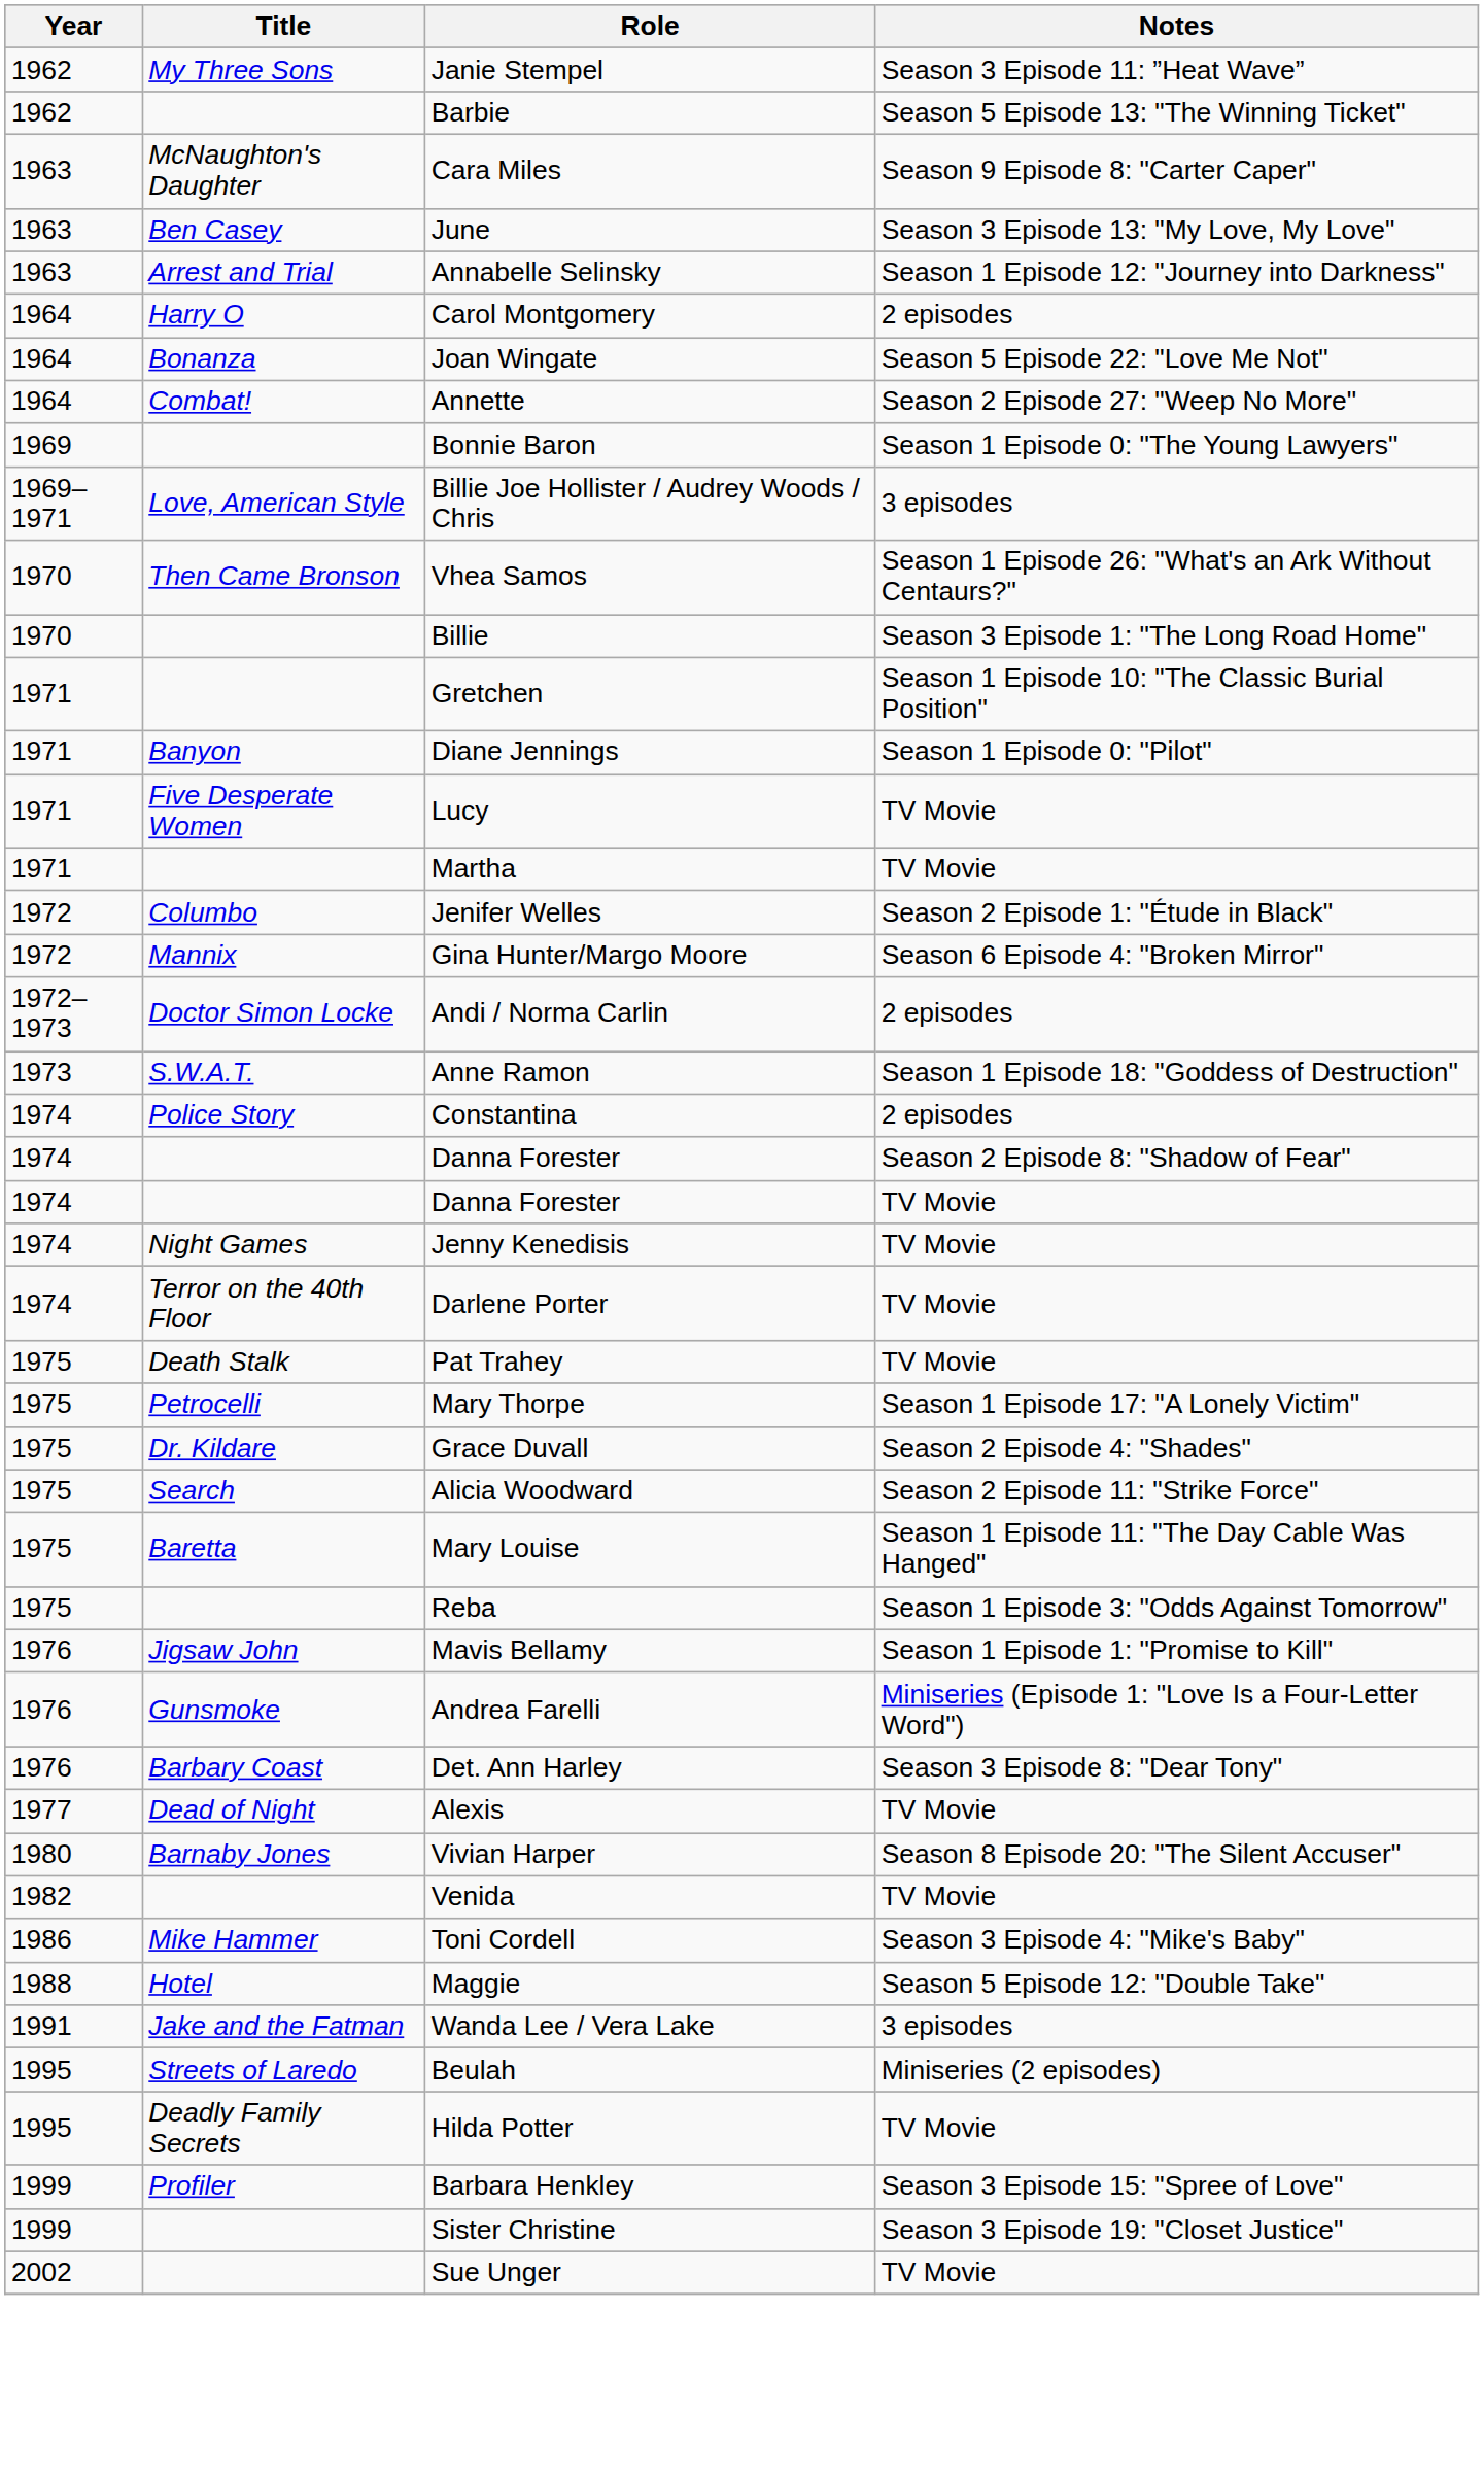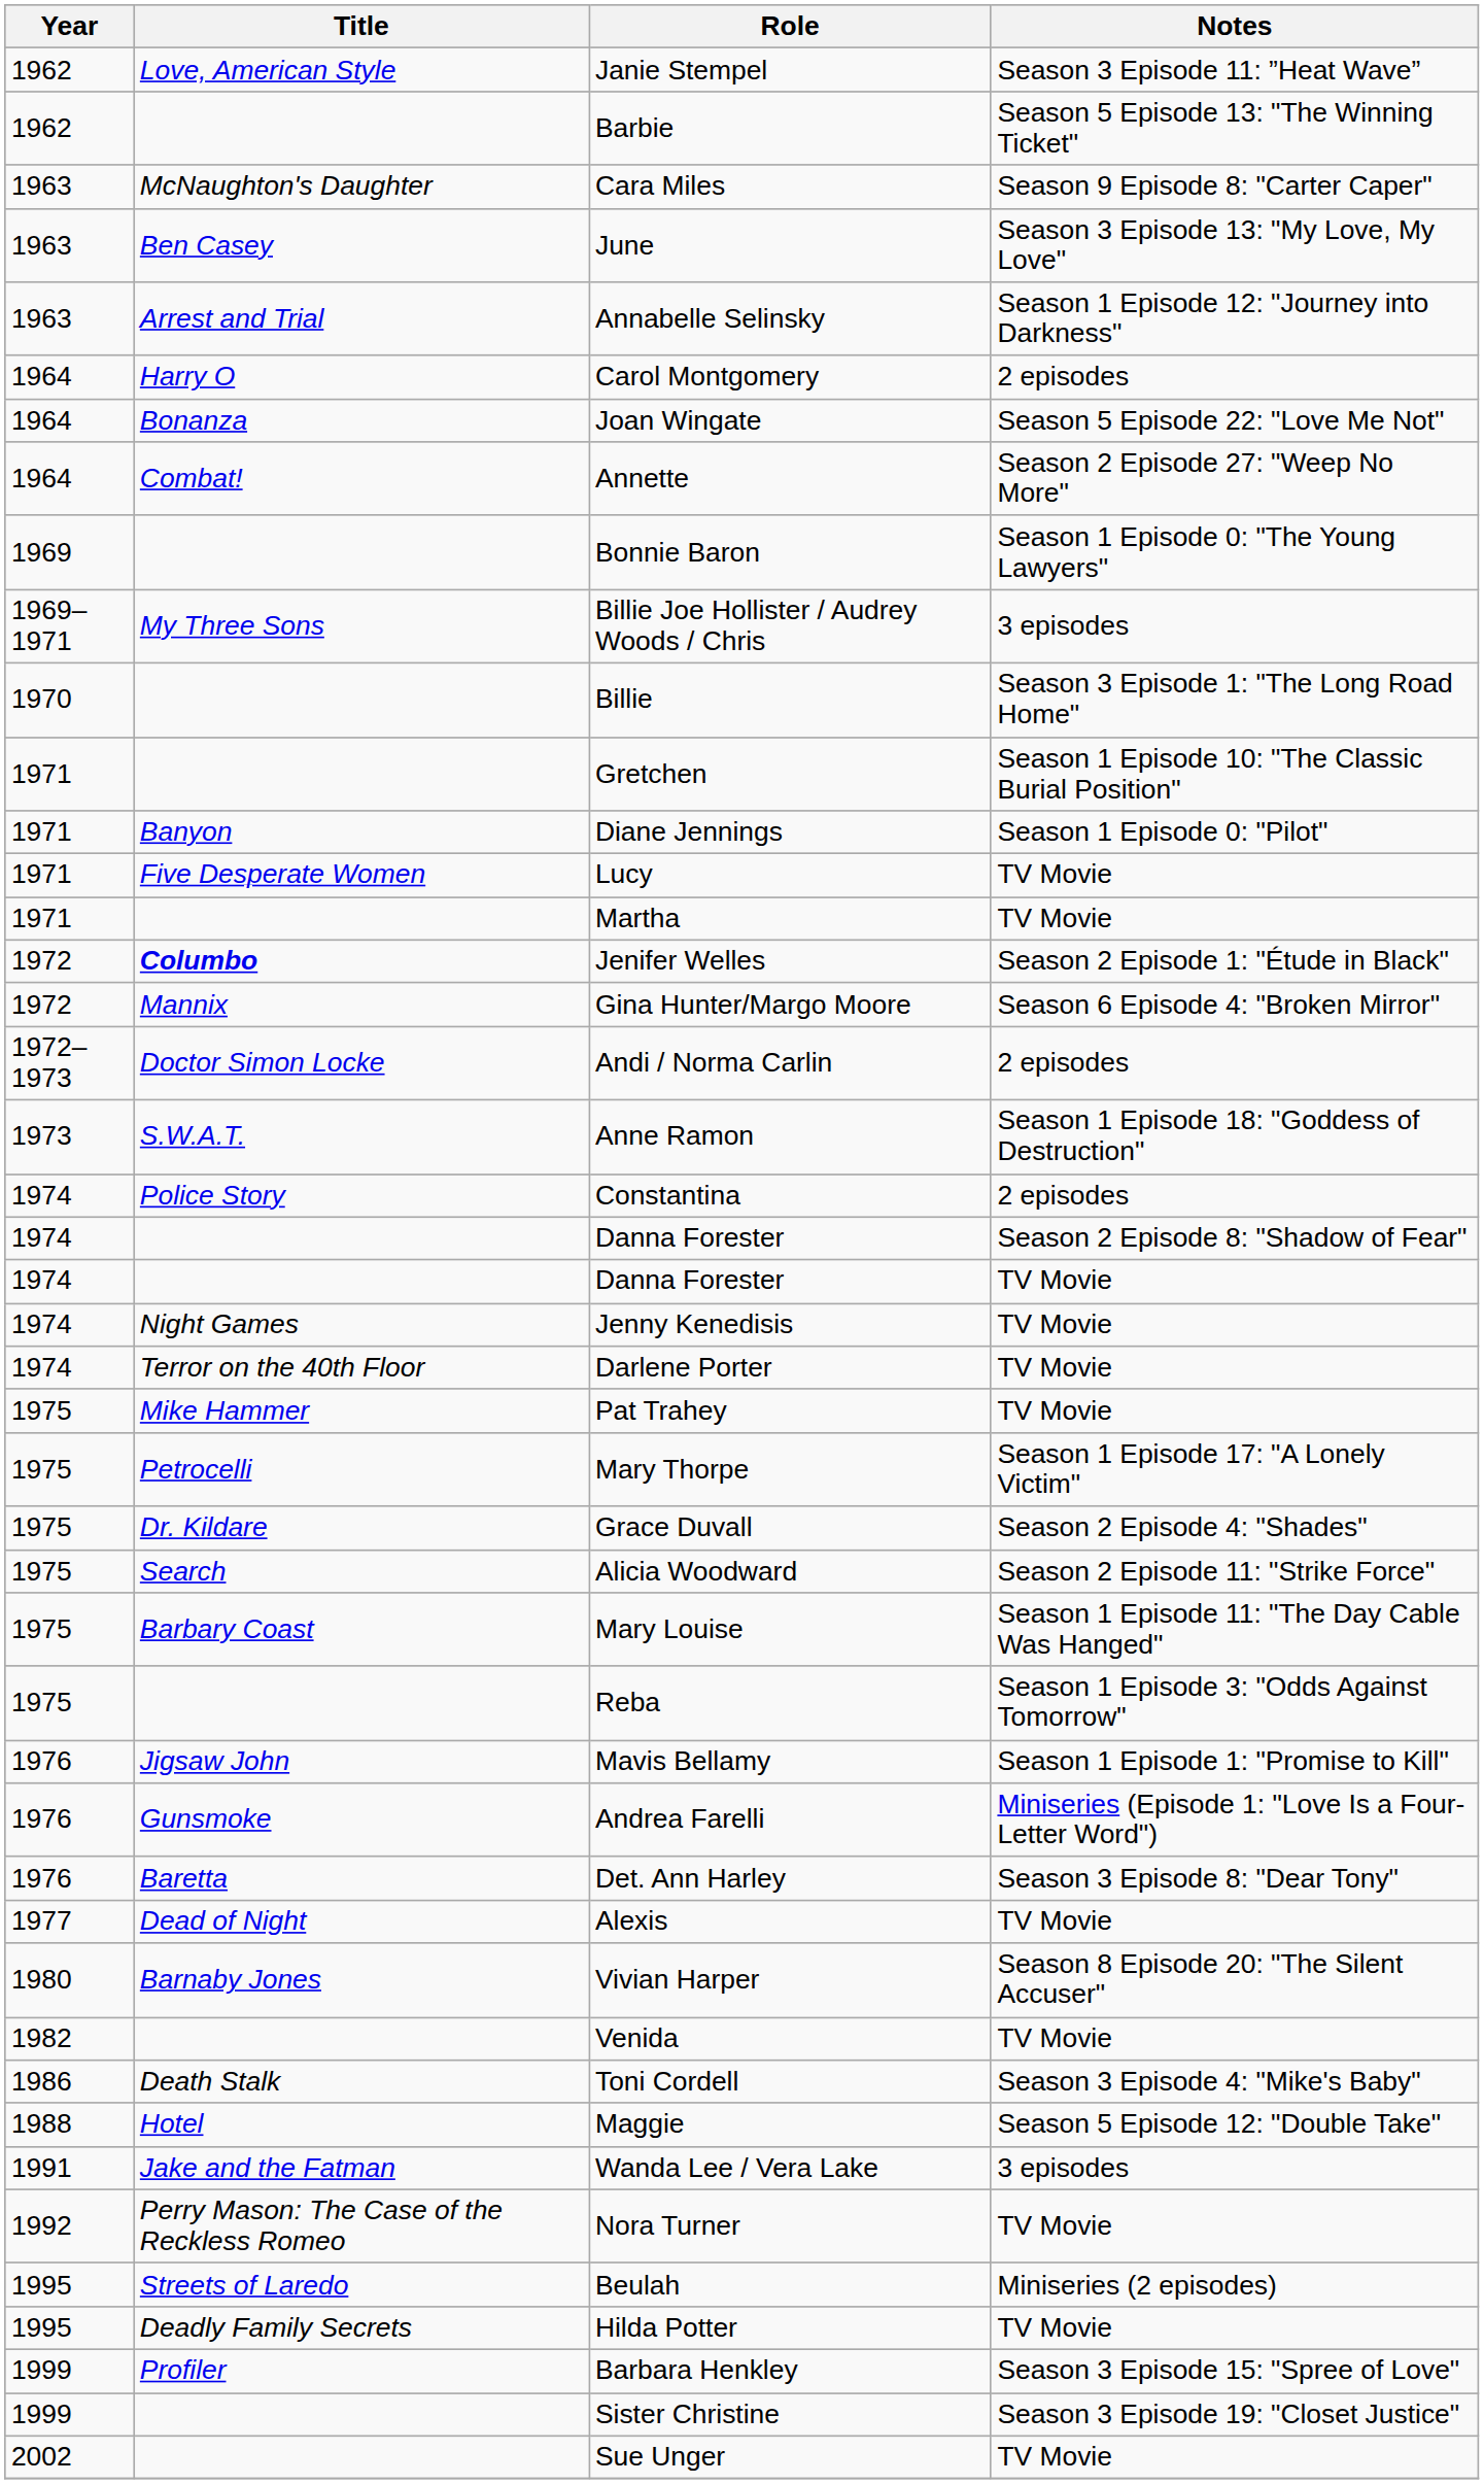 <table class="wikitable sortable">
 <tr>
 <th>Year</th>
 <th>Title</th>
 <th>Role</th>
 <th class="unsortable">Notes</th>
 </tr>
 <tr>
 <td>1962</td>
-<td><em><a href='#'>My Three Sons</a></em></td>
+<td><em><a href='#'>Love, American Style</a></em></td>
 <td>Janie Stempel</td>
 <td>Season 3 Episode 11: ”Heat Wave”</td>
 </tr>
 <tr>
 <td>1962</td>
 <td><em></em></td>
 <td>Barbie</td>
 <td>Season 5 Episode 13: "The Winning Ticket"</td>
 </tr>
 <tr>
 <td>1963</td>
 <td><em>McNaughton's Daughter</em></td>
 <td>Cara Miles</td>
 <td>Season 9 Episode 8: "Carter Caper"</td>
 </tr>
 <tr>
 <td>1963</td>
 <td><em><a href='#'>Ben Casey</a></em></td>
 <td>June</td>
 <td>Season 3 Episode 13: "My Love, My Love"</td>
 </tr>
 <tr>
 <td>1963</td>
 <td><em><a href='#'>Arrest and Trial</a></em></td>
 <td>Annabelle Selinsky</td>
 <td>Season 1 Episode 12: "Journey into Darkness"</td>
 </tr>
 <tr>
 <td>1964</td>
 <td><em><a href='#'>Harry O</a></em></td>
 <td>Carol Montgomery</td>
 <td>2 episodes</td>
 </tr>
 <tr>
 <td>1964</td>
 <td><em><a href='#'>Bonanza</a></em></td>
 <td>Joan Wingate</td>
 <td>Season 5 Episode 22: "Love Me Not"</td>
 </tr>
 <tr>
 <td>1964</td>
 <td><em><a href='#'>Combat!</a></em></td>
 <td>Annette</td>
 <td>Season 2 Episode 27: "Weep No More"</td>
 </tr>
 <tr>
 <td>1969</td>
 <td><em></em></td>
 <td>Bonnie Baron</td>
 <td>Season 1 Episode 0: "The Young Lawyers"</td>
 </tr>
 <tr>
 <td>1969–1971</td>
-<td><em><a href='#'>Love, American Style</a></em></td>
+<td><em><a href='#'>My Three Sons</a></em></td>
 <td>Billie Joe Hollister / Audrey Woods / Chris</td>
 <td>3 episodes</td>
-</tr>
-<tr>
-<td>1970</td>
-<td><em><a href='#'>Then Came Bronson</a></em></td>
-<td>Vhea Samos</td>
-<td>Season 1 Episode 26: "What's an Ark Without Centaurs?"</td>
 </tr>
 <tr>
 <td>1970</td>
 <td><em></em></td>
 <td>Billie</td>
 <td>Season 3 Episode 1: "The Long Road Home"</td>
 </tr>
 <tr>
 <td>1971</td>
 <td><em></em></td>
 <td>Gretchen</td>
 <td>Season 1 Episode 10: "The Classic Burial Position"</td>
 </tr>
 <tr>
 <td>1971</td>
 <td><em><a href='#'>Banyon</a></em></td>
 <td>Diane Jennings</td>
 <td>Season 1 Episode 0: "Pilot"</td>
 </tr>
 <tr>
 <td>1971</td>
 <td><em><a href='#'>Five Desperate Women</a></em></td>
 <td>Lucy</td>
 <td>TV Movie</td>
 </tr>
 <tr>
 <td>1971</td>
 <td><em></em></td>
 <td>Martha</td>
 <td>TV Movie</td>
 </tr>
 <tr>
 <td>1972</td>
-<td><em><a href='#'>Columbo</a></em></td>
+<td><strong><em><a href='#'>Columbo</a></em></strong></td>
 <td>Jenifer Welles</td>
 <td>Season 2 Episode 1: "Étude in Black"</td>
 </tr>
 <tr>
 <td>1972</td>
 <td><em><a href='#'>Mannix</a></em></td>
 <td>Gina Hunter/Margo Moore</td>
 <td>Season 6 Episode 4: "Broken Mirror"</td>
 </tr>
 <tr>
 <td>1972–1973</td>
 <td><em><a href='#'>Doctor Simon Locke</a></em></td>
 <td>Andi / Norma Carlin</td>
 <td>2 episodes</td>
 </tr>
 <tr>
 <td>1973</td>
 <td><em><a href='#'>S.W.A.T.</a></em></td>
 <td>Anne Ramon</td>
 <td>Season 1 Episode 18: "Goddess of Destruction"</td>
 </tr>
 <tr>
 <td>1974</td>
 <td><em><a href='#'>Police Story</a></em></td>
 <td>Constantina</td>
 <td>2 episodes</td>
 </tr>
 <tr>
 <td>1974</td>
 <td><em></em></td>
 <td>Danna Forester</td>
 <td>Season 2 Episode 8: "Shadow of Fear"</td>
 </tr>
 <tr>
 <td>1974</td>
 <td><em></em></td>
 <td>Danna Forester</td>
 <td>TV Movie</td>
 </tr>
 <tr>
 <td>1974</td>
 <td><em>Night Games</em></td>
 <td>Jenny Kenedisis</td>
 <td>TV Movie</td>
 </tr>
 <tr>
 <td>1974</td>
 <td><em>Terror on the 40th Floor</em></td>
 <td>Darlene Porter</td>
 <td>TV Movie</td>
 </tr>
 <tr>
 <td>1975</td>
-<td><em>Death Stalk</em></td>
+<td><em><a href='#'>Mike Hammer</a></em></td>
 <td>Pat Trahey</td>
 <td>TV Movie</td>
 </tr>
 <tr>
 <td>1975</td>
 <td><em><a href='#'>Petrocelli</a></em></td>
 <td>Mary Thorpe</td>
 <td>Season 1 Episode 17: "A Lonely Victim"</td>
 </tr>
 <tr>
 <td>1975</td>
 <td><em><a href='#'>Dr. Kildare</a></em></td>
 <td>Grace Duvall</td>
 <td>Season 2 Episode 4: "Shades"</td>
 </tr>
 <tr>
 <td>1975</td>
 <td><em><a href='#'>Search</a></em></td>
 <td>Alicia Woodward</td>
 <td>Season 2 Episode 11: "Strike Force"</td>
 </tr>
 <tr>
 <td>1975</td>
-<td><em><a href='#'>Baretta</a></em></td>
+<td><em><a href='#'>Barbary Coast</a></em></td>
 <td>Mary Louise</td>
 <td>Season 1 Episode 11: "The Day Cable Was Hanged"</td>
 </tr>
 <tr>
 <td>1975</td>
 <td><em></em></td>
 <td>Reba</td>
 <td>Season 1 Episode 3: "Odds Against Tomorrow"</td>
 </tr>
 <tr>
 <td>1976</td>
 <td><em><a href='#'>Jigsaw John</a></em></td>
 <td>Mavis Bellamy</td>
 <td>Season 1 Episode 1: "Promise to Kill"</td>
 </tr>
 <tr>
 <td>1976</td>
 <td><em><a href='#'>Gunsmoke</a></em></td>
 <td>Andrea Farelli</td>
 <td><a href='#'>Miniseries</a> (Episode 1: "Love Is a Four-Letter Word")</td>
 </tr>
 <tr>
 <td>1976</td>
-<td><em><a href='#'>Barbary Coast</a></em></td>
+<td><em><a href='#'>Baretta</a></em></td>
 <td>Det. Ann Harley</td>
 <td>Season 3 Episode 8: "Dear Tony"</td>
 </tr>
 <tr>
 <td>1977</td>
 <td><em><a href='#'>Dead of Night</a></em></td>
 <td>Alexis</td>
 <td>TV Movie</td>
 </tr>
 <tr>
 <td>1980</td>
 <td><em><a href='#'>Barnaby Jones</a></em></td>
 <td>Vivian Harper</td>
 <td>Season 8 Episode 20: "The Silent Accuser"</td>
 </tr>
 <tr>
 <td>1982</td>
 <td><em></em></td>
 <td>Venida</td>
 <td>TV Movie</td>
 </tr>
 <tr>
 <td>1986</td>
-<td><em><a href='#'>Mike Hammer</a></em></td>
+<td><em>Death Stalk</em></td>
 <td>Toni Cordell</td>
 <td>Season 3 Episode 4: "Mike's Baby"</td>
 </tr>
 <tr>
 <td>1988</td>
 <td><em><a href='#'>Hotel</a></em></td>
 <td>Maggie</td>
 <td>Season 5 Episode 12: "Double Take"</td>
 </tr>
 <tr>
 <td>1991</td>
 <td><em><a href='#'>Jake and the Fatman</a></em></td>
 <td>Wanda Lee / Vera Lake</td>
 <td>3 episodes</td>
+</tr>
+<tr>
+<td>1992</td>
+<td><em>Perry Mason: The Case of the Reckless Romeo</em></td>
+<td>Nora Turner</td>
+<td>TV Movie</td>
 </tr>
 <tr>
 <td>1995</td>
 <td><em><a href='#'>Streets of Laredo</a></em></td>
 <td>Beulah</td>
 <td>Miniseries (2 episodes)</td>
 </tr>
 <tr>
 <td>1995</td>
 <td><em>Deadly Family Secrets</em></td>
 <td>Hilda Potter</td>
 <td>TV Movie</td>
 </tr>
 <tr>
 <td>1999</td>
 <td><em><a href='#'>Profiler</a></em></td>
 <td>Barbara Henkley</td>
 <td>Season 3 Episode 15: "Spree of Love"</td>
 </tr>
 <tr>
 <td>1999</td>
 <td><em></em></td>
 <td>Sister Christine</td>
 <td>Season 3 Episode 19: "Closet Justice"</td>
 </tr>
 <tr>
 <td>2002</td>
 <td><em></em></td>
 <td>Sue Unger</td>
 <td>TV Movie</td>
 </tr>
 <tr>
 </tr>
 </table>
